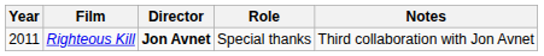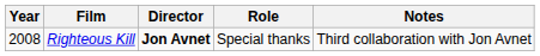 <table class="wikitable">
 <tr>
 <th>Year</th>
 <th>Film</th>
 <th>Director</th>
 <th>Role</th>
 <th>Notes</th>
 </tr>
 <tr>
-<td>2011</td>
+<td>2008</td>
 <td><em><a href='#'>Righteous Kill</a></em></td>
 <td><strong>Jon Avnet</strong></td>
 <td>Special thanks</td>
 <td>Third collaboration with Jon Avnet</td>
 </tr>
 </table>
